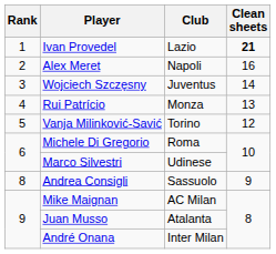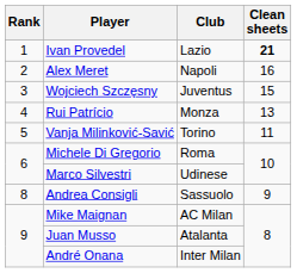 <table class="wikitable" style="text-align:center">
 <tr>
 <th>Rank</th>
 <th>Player</th>
 <th>Club</th>
 <th>Clean<br>sheets</th>
 </tr>
 <tr>
 <td>1</td>
 <td align="left"> <a href='#'>Ivan Provedel</a></td>
 <td align="left">Lazio</td>
 <td><strong>21</strong></td>
 </tr>
 <tr>
 <td>2</td>
 <td align="left"> <a href='#'>Alex Meret</a></td>
 <td align="left">Napoli</td>
 <td>16</td>
 </tr>
 <tr>
 <td>3</td>
 <td align="left"> <a href='#'>Wojciech Szczęsny</a></td>
 <td align="left">Juventus</td>
-<td>14</td>
+<td>15</td>
 </tr>
 <tr>
 <td>4</td>
 <td align="left"> <a href='#'>Rui Patrício</a></td>
 <td align="left">Monza</td>
 <td>13</td>
 </tr>
 <tr>
 <td>5</td>
 <td align="left"> <a href='#'>Vanja Milinković-Savić</a></td>
 <td align="left">Torino</td>
-<td>12</td>
+<td>11</td>
 </tr>
 <tr>
 <td rowspan="2">6</td>
 <td align="left"> <a href='#'>Michele Di Gregorio</a></td>
 <td align="left">Roma</td>
 <td rowspan="2">10</td>
 </tr>
 <tr>
 <td align="left"> <a href='#'>Marco Silvestri</a></td>
 <td align="left">Udinese</td>
 </tr>
 <tr>
 <td>8</td>
 <td align="left"> <a href='#'>Andrea Consigli</a></td>
 <td align="left">Sassuolo</td>
 <td>9</td>
 </tr>
 <tr>
 <td rowspan="3">9</td>
 <td align="left"> <a href='#'>Mike Maignan</a></td>
 <td align="left">AC Milan</td>
 <td rowspan="3">8</td>
 </tr>
 <tr>
 <td align="left"> <a href='#'>Juan Musso</a></td>
 <td align="left">Atalanta</td>
 </tr>
 <tr>
 <td align="left"> <a href='#'>André Onana</a></td>
 <td align="left">Inter Milan</td>
 </tr>
 </table>
